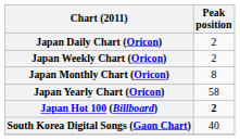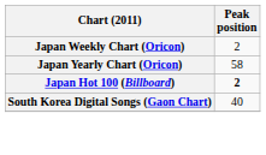 <table class="wikitable sortable plainrowheaders">
 <tr>
 <th>Chart (2011)</th>
 <th>Peak<br>position</th>
 </tr>
 <tr>
-<th scope="row">Japan Daily Chart (<a href='#'>Oricon</a>)</th>
-<td style="text-align:center;">2</td>
-</tr>
-<tr>
 <th scope="row">Japan Weekly Chart (<a href='#'>Oricon</a>)</th>
 <td style="text-align:center;">2</td>
-</tr>
-<tr>
-<th scope="row">Japan Monthly Chart (<a href='#'>Oricon</a>)</th>
-<td style="text-align:center;">8</td>
 </tr>
 <tr>
 <th scope="row">Japan Yearly Chart (<a href='#'>Oricon</a>)</th>
 <td style="text-align:center;">58</td>
 </tr>
 <tr>
 <th scope="row"><a href='#'>Japan Hot 100</a> (<em><a href='#'>Billboard</a></em>)</th>
 <td style="text-align:center;"><strong>2</strong></td>
 </tr>
 <tr>
 <th scope="row">South Korea Digital Songs (<a href='#'>Gaon Chart</a>)</th>
 <td style="text-align:center;">40</td>
 </tr>
 <tr>
 </tr>
 </table>
